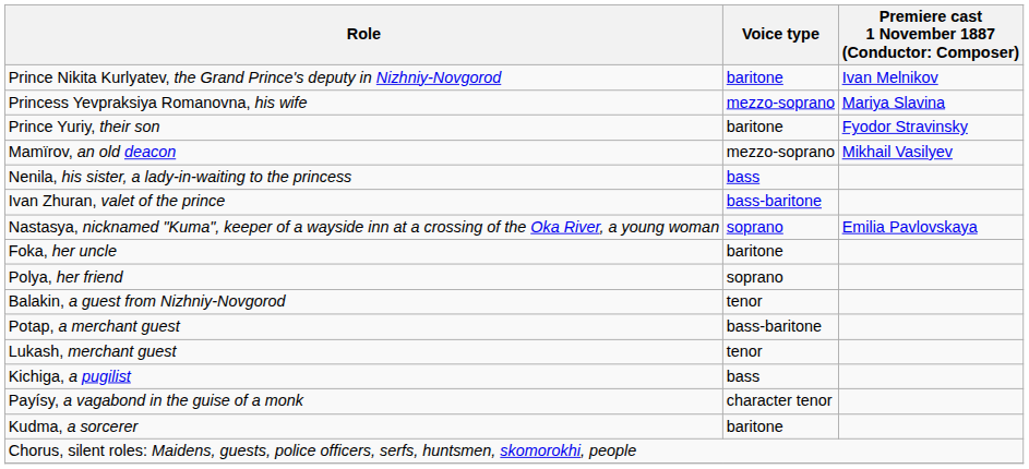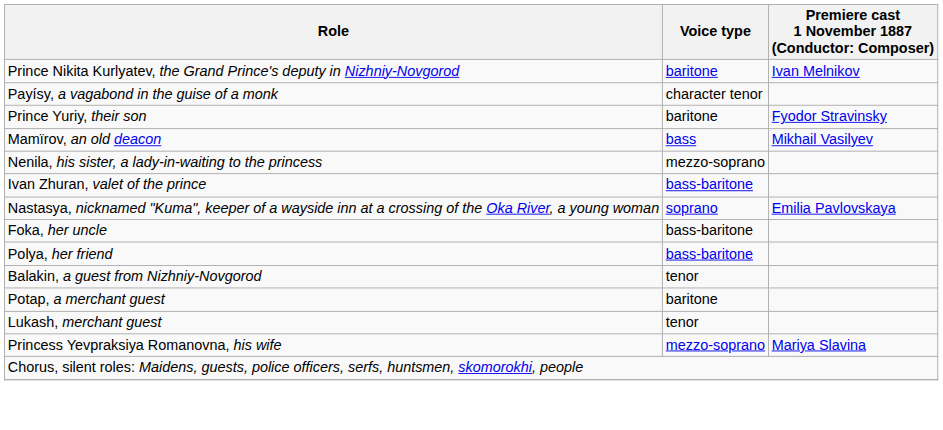 <table class="wikitable">
 <tr>
 <th>Role</th>
 <th>Voice type</th>
 <th>Premiere cast<br>1 November 1887<br>(Conductor: Composer)</th>
 </tr>
 <tr>
 <td>Prince Nikita Kurlyatev, <em>the Grand Prince's deputy in <a href='#'>Nizhniy-Novgorod</a></em></td>
 <td><a href='#'>baritone</a></td>
 <td><a href='#'>Ivan Melnikov</a></td>
 </tr>
 <tr>
-<td>Princess Yevpraksiya Romanovna, <em>his wife</em></td>
-<td><a href='#'>mezzo-soprano</a></td>
-<td><a href='#'>Mariya Slavina</a></td>
+<td>Payísy, <em>a vagabond in the guise of a monk</em></td>
+<td>character tenor</td>
+<td></td>
 </tr>
 <tr>
 <td>Prince Yuriy, <em>their son</em></td>
 <td>baritone</td>
 <td><a href='#'>Fyodor Stravinsky</a></td>
 </tr>
 <tr>
 <td>Mamïrov, <em>an old <a href='#'>deacon</a></em></td>
-<td>mezzo-soprano</td>
+<td><a href='#'>bass</a></td>
 <td><a href='#'>Mikhail Vasilyev</a></td>
 </tr>
 <tr>
 <td>Nenila, <em>his sister, a lady-in-waiting to the princess</em></td>
-<td><a href='#'>bass</a></td>
+<td>mezzo-soprano</td>
 <td></td>
 </tr>
 <tr>
 <td>Ivan Zhuran, <em>valet of the prince</em></td>
 <td><a href='#'>bass-baritone</a></td>
 <td></td>
 </tr>
 <tr>
 <td>Nastasya, <em>nicknamed "Kuma", keeper of a wayside inn at a crossing of the <a href='#'>Oka River</a>, a young woman</em></td>
 <td><a href='#'>soprano</a></td>
 <td><a href='#'>Emilia Pavlovskaya</a></td>
 </tr>
 <tr>
 <td>Foka, <em>her uncle</em></td>
-<td>baritone</td>
+<td>bass-baritone</td>
 <td></td>
 </tr>
 <tr>
 <td>Polya, <em>her friend</em></td>
-<td>soprano</td>
+<td><a href='#'>bass-baritone</a></td>
 <td></td>
 </tr>
 <tr>
 <td>Balakin, <em>a guest from Nizhniy-Novgorod</em></td>
 <td>tenor</td>
 <td></td>
 </tr>
 <tr>
 <td>Potap, <em>a merchant guest</em></td>
-<td>bass-baritone</td>
+<td>baritone</td>
 <td></td>
 </tr>
 <tr>
 <td>Lukash, <em>merchant guest</em></td>
 <td>tenor</td>
 <td></td>
 </tr>
 <tr>
-<td>Kichiga, <em>a <a href='#'>pugilist</a></em></td>
-<td>bass</td>
-<td></td>
-</tr>
-<tr>
-<td>Payísy, <em>a vagabond in the guise of a monk</em></td>
-<td>character tenor</td>
-<td></td>
-</tr>
-<tr>
-<td>Kudma, <em> a sorcerer</em></td>
-<td>baritone</td>
-<td></td>
+<td>Princess Yevpraksiya Romanovna, <em>his wife</em></td>
+<td><a href='#'>mezzo-soprano</a></td>
+<td><a href='#'>Mariya Slavina</a></td>
 </tr>
 <tr>
 <td colspan="3">Chorus, silent roles: <em>Maidens, guests, police officers, serfs, huntsmen, <a href='#'>skomorokhi</a>, people</em></td>
 </tr>
 <tr>
 </tr>
 </table>
